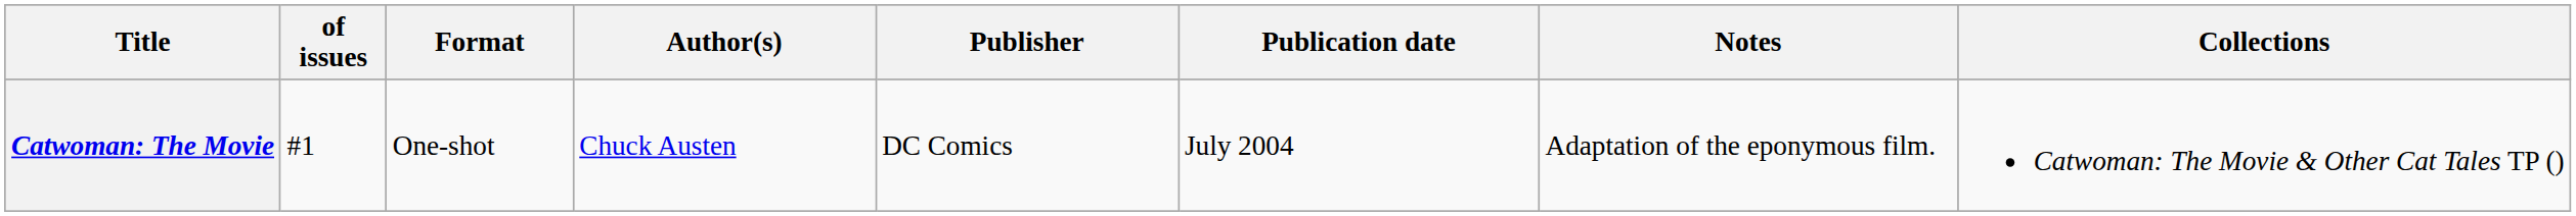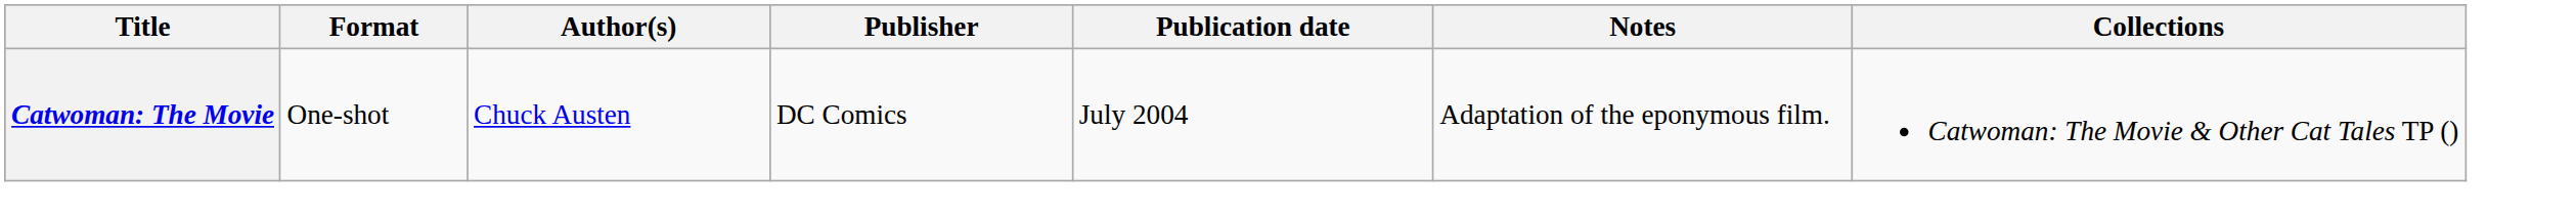 <table class="wikitable">
 <tr>
 <th>Title</th>
-<th style="width:40pt"> of issues</th>
 <th style="width:75pt">Format</th>
 <th style="width:125pt">Author(s)</th>
 <th style="width:125pt">Publisher</th>
 <th style="width:150pt">Publication date</th>
 <th style="width:175pt">Notes</th>
 <th>Collections</th>
 </tr>
 <tr>
 <th><em><a href='#'>Catwoman: The Movie</a></em></th>
-<td>#1</td>
 <td>One-shot</td>
 <td><a href='#'>Chuck Austen</a></td>
 <td>DC Comics</td>
 <td>July 2004</td>
 <td>Adaptation of the eponymous film.</td>
 <td><br><ul><li><em>Catwoman: The Movie & Other Cat Tales</em> TP ()</li></ul></td>
 </tr>
 </table>
